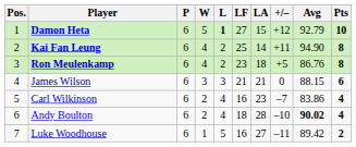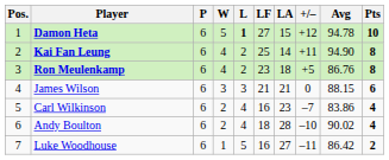 <table class="wikitable" style="text-align:center; margin: 1em auto 1em auto, align:left">
 <tr>
 <th width=20>Pos.</th>
 <th width=212>Player</th>
 <th width=20>P</th>
 <th width=20>W</th>
 <th width=20>L</th>
 <th width=20>LF</th>
 <th width=20>LA</th>
 <th width=25>+/–</th>
 <th width=50>Avg</th>
 <th width=20>Pts</th>
 </tr>
 <tr style="background:#D0F0C0;">
 <td>1</td>
 <td align=left> <strong><a href='#'>Damon Heta</a></strong></td>
 <td>6</td>
 <td>5</td>
 <td><strong>1</strong></td>
 <td>27</td>
 <td>15</td>
 <td>+12</td>
-<td>92.79</td>
+<td>94.78</td>
 <td><strong>10</strong></td>
 </tr>
 <tr style="background:#D0F0C0;">
 <td>2</td>
 <td align=left> <strong><a href='#'>Kai Fan Leung</a></strong></td>
 <td>6</td>
 <td>4</td>
 <td>2</td>
 <td>25</td>
 <td>14</td>
 <td>+11</td>
 <td>94.90</td>
 <td><strong>8</strong></td>
 </tr>
 <tr style="background:#D0F0C0;">
 <td>3</td>
 <td align=left> <strong><a href='#'>Ron Meulenkamp</a></strong></td>
 <td>6</td>
 <td>4</td>
 <td>2</td>
 <td>23</td>
 <td>18</td>
 <td>+5</td>
 <td>86.76</td>
 <td><strong>8</strong></td>
 </tr>
 <tr style=>
 <td>4</td>
 <td align=left> <a href='#'>James Wilson</a></td>
 <td>6</td>
 <td>3</td>
 <td>3</td>
 <td>21</td>
 <td>21</td>
 <td>0</td>
 <td>88.15</td>
 <td><strong>6</strong></td>
 </tr>
 <tr style=>
 <td>5</td>
 <td align=left> <a href='#'>Carl Wilkinson</a></td>
 <td>6</td>
 <td>2</td>
 <td>4</td>
 <td>16</td>
 <td>23</td>
 <td>–7</td>
 <td>83.86</td>
 <td><strong>4</strong></td>
 </tr>
 <tr style=>
 <td>6</td>
 <td align=left> <a href='#'>Andy Boulton</a></td>
 <td>6</td>
 <td>2</td>
 <td>4</td>
 <td>18</td>
 <td>28</td>
 <td>–10</td>
-<td><strong>90.02</strong></td>
+<td>90.02</td>
 <td><strong>4</strong></td>
 </tr>
 <tr style=>
 <td>7</td>
 <td align=left> <a href='#'>Luke Woodhouse</a></td>
 <td>6</td>
 <td>1</td>
 <td>5</td>
 <td>16</td>
 <td>27</td>
 <td>–11</td>
-<td>89.42</td>
+<td>86.42</td>
 <td><strong>2</strong></td>
 </tr>
 </table>
